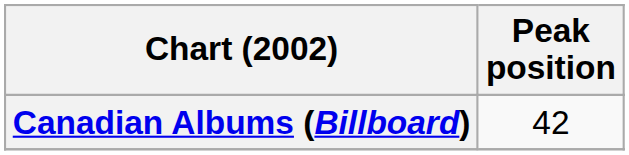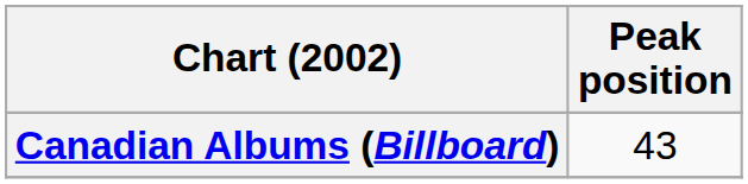 <table class="wikitable sortable plainrowheaders" style="text-align:center">
 <tr>
 <th scope="col">Chart (2002)</th>
 <th scope="col">Peak<br> position</th>
 </tr>
 <tr>
 </tr>
 <tr>
 </tr>
 <tr>
 <th scope="row"><a href='#'>Canadian Albums</a> (<a href='#'><em>Billboard</em></a>)</th>
-<td style="text-align:center;">42</td>
+<td style="text-align:center;">43</td>
 </tr>
 <tr>
 </tr>
 <tr>
 </tr>
 <tr>
 </tr>
 </table>
